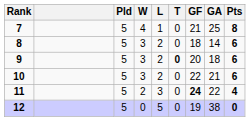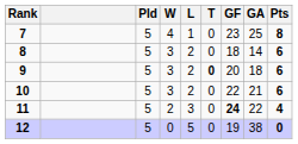 <table class="wikitable">
 <tr>
 <th bgcolor="#efefef" width="20">Rank</th>
 <th bgcolor="#efefef" width="120"></th>
 <th bgcolor="#efefef" width="20">Pld</th>
 <th bgcolor="#efefef" width="20">W</th>
 <th bgcolor="#efefef" width="20">L</th>
 <th bgcolor="#efefef" width="20">T</th>
 <th bgcolor="#efefef" width="20">GF</th>
 <th bgcolor="#efefef" width="20">GA</th>
 <th bgcolor="#efefef" width="20">Pts</th>
 </tr>
 <tr align=center>
 <td><strong>7</strong></td>
 <td align=left></td>
 <td>5</td>
 <td>4</td>
 <td>1</td>
 <td>0</td>
-<td>21</td>
+<td>23</td>
 <td>25</td>
 <td><strong>8</strong></td>
 </tr>
 <tr align=center>
 <td><strong>8</strong></td>
 <td align=left></td>
 <td>5</td>
 <td>3</td>
 <td>2</td>
 <td>0</td>
 <td>18</td>
 <td>14</td>
 <td><strong>6</strong></td>
 </tr>
 <tr align=center>
 <td><strong>9</strong></td>
 <td align=left></td>
 <td>5</td>
 <td>3</td>
 <td>2</td>
 <td><strong>0</strong></td>
 <td>20</td>
 <td>18</td>
 <td><strong>6</strong></td>
 </tr>
 <tr align=center>
 <td><strong>10</strong></td>
 <td align=left></td>
 <td>5</td>
 <td>3</td>
 <td>2</td>
 <td>0</td>
 <td>22</td>
 <td>21</td>
 <td><strong>6</strong></td>
 </tr>
 <tr align=center>
 <td><strong>11</strong></td>
 <td align=left></td>
 <td>5</td>
 <td>2</td>
 <td>3</td>
 <td>0</td>
 <td><strong>24</strong></td>
 <td>22</td>
 <td><strong>4</strong></td>
 </tr>
 <tr align=center bgcolor="ccccff">
 <td><strong>12</strong></td>
 <td align=left></td>
 <td>5</td>
 <td>0</td>
 <td>5</td>
 <td>0</td>
 <td>19</td>
 <td>38</td>
 <td><strong>0</strong></td>
 </tr>
 </table>
